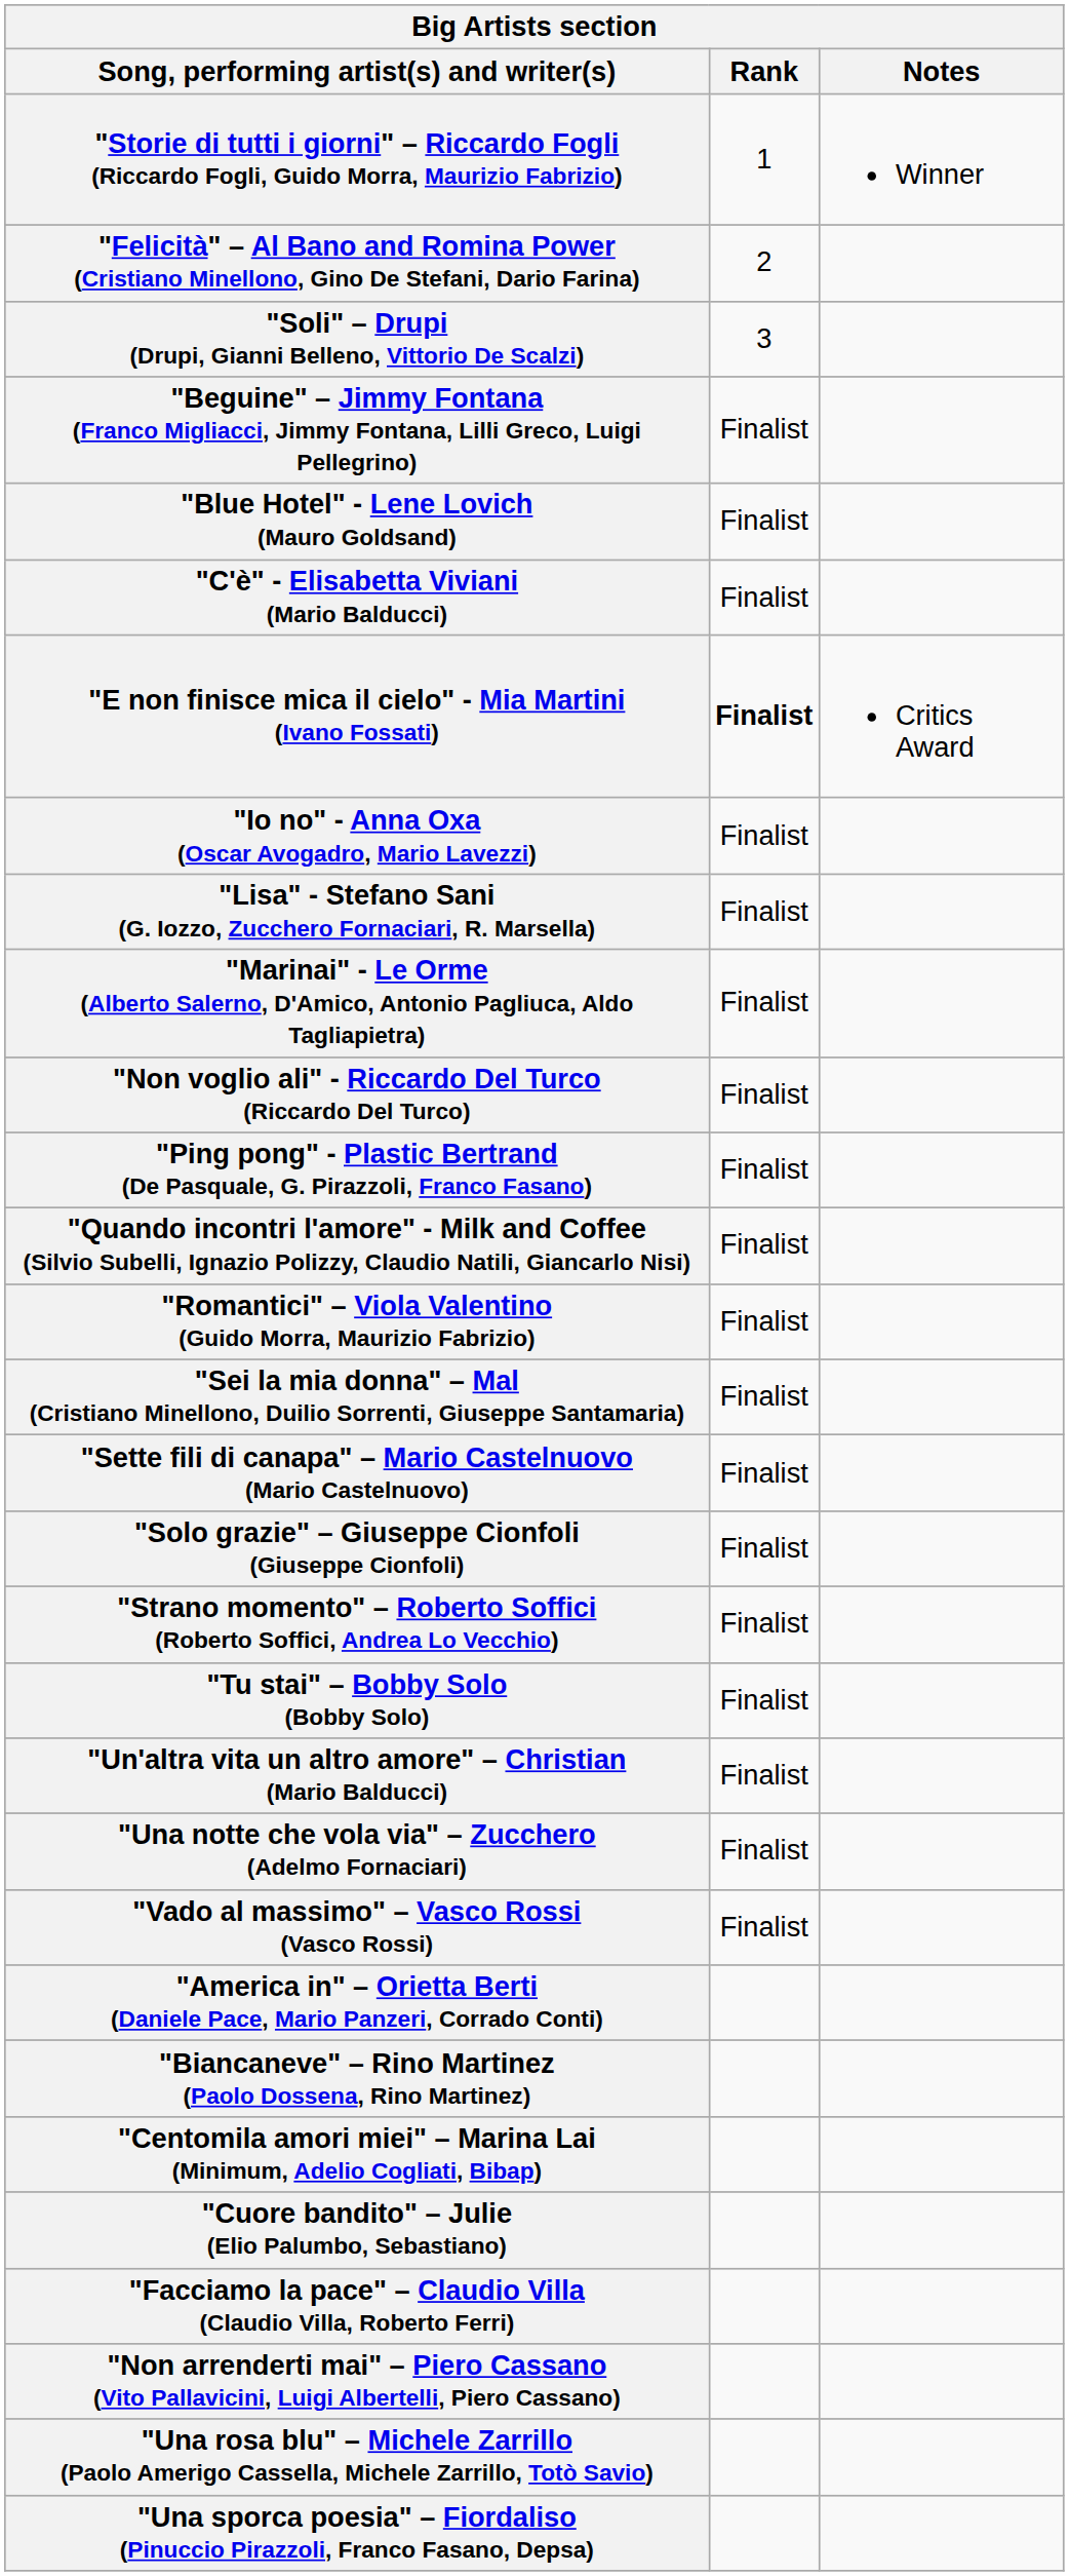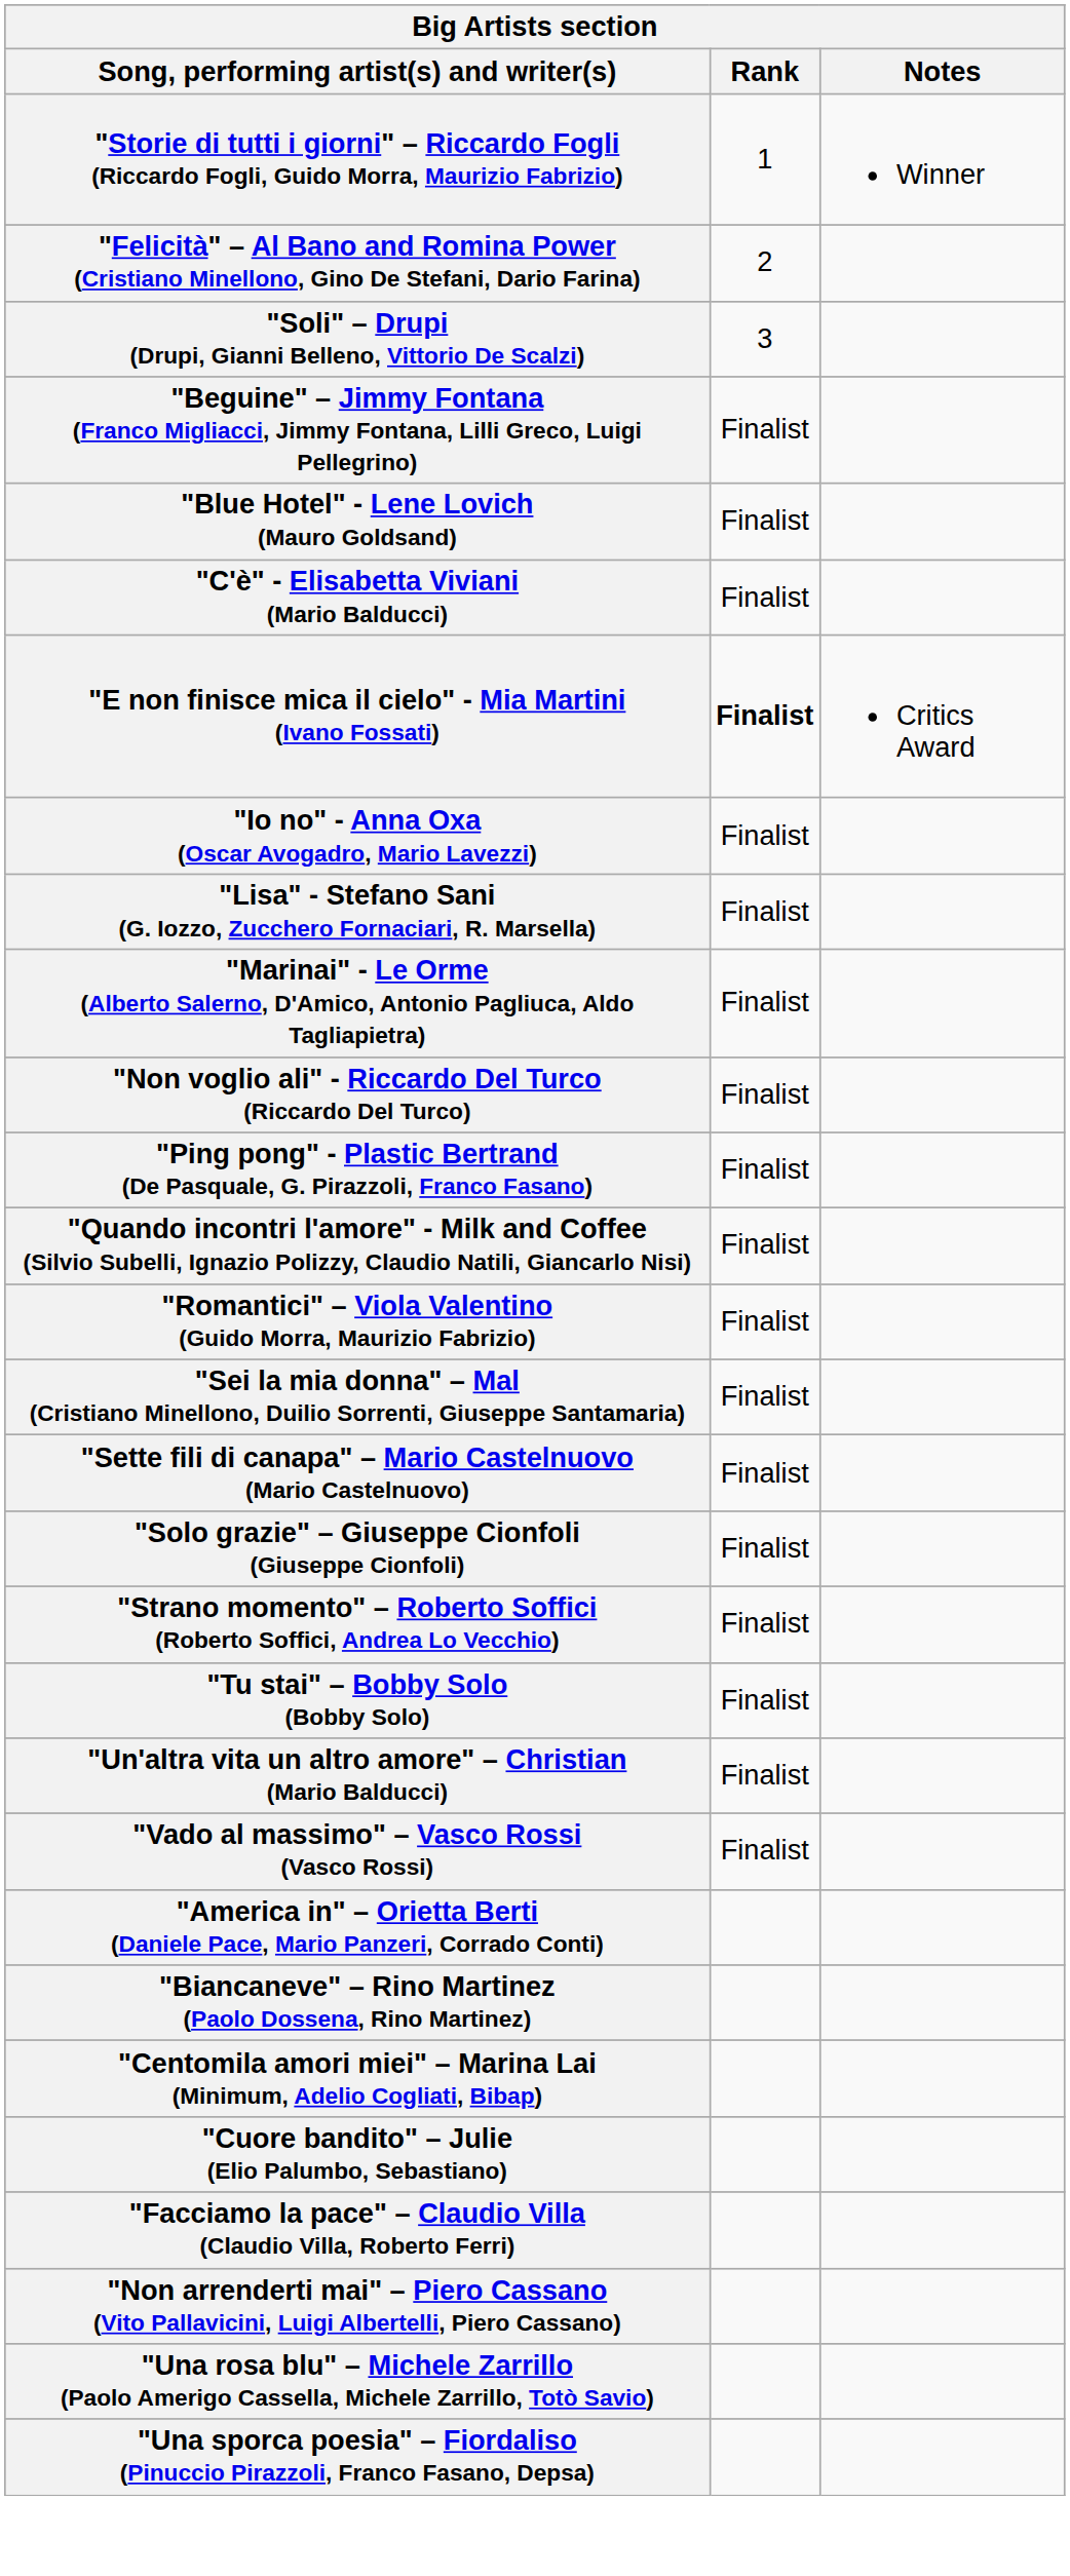 <table class="plainrowheaders wikitable">
 <tr>
 <th colspan="3">Big Artists section </th>
 </tr>
 <tr>
 <th>Song, performing artist(s) and writer(s)</th>
 <th>Rank</th>
 <th>Notes</th>
 </tr>
 <tr>
 <th scope="row">"<a href='#'>Storie di tutti i giorni</a>" –  <a href='#'>Riccardo Fogli</a>  <br><small>(Riccardo Fogli, Guido Morra, <a href='#'>Maurizio Fabrizio</a>)</small></th>
 <td style="text-align:center;">1</td>
 <td><br><ul><li>Winner</li></ul></td>
 </tr>
 <tr>
 <th scope="row">"<a href='#'>Felicità</a>" –  <a href='#'>Al Bano and Romina Power</a> <br><small>(<a href='#'>Cristiano Minellono</a>, Gino De Stefani, Dario Farina)</small></th>
 <td style="text-align:center;">2</td>
 <td></td>
 </tr>
 <tr>
 <th scope="row">"Soli" – <a href='#'>Drupi</a>  <br><small>(Drupi, Gianni Belleno, <a href='#'>Vittorio De Scalzi</a>)</small></th>
 <td style="text-align:center;">3</td>
 <td></td>
 </tr>
 <tr>
 <th scope="row">"Beguine"  – <a href='#'>Jimmy Fontana</a>    <br><small>(<a href='#'>Franco Migliacci</a>, Jimmy Fontana, Lilli Greco, Luigi Pellegrino)</small></th>
 <td style="text-align:center;">Finalist</td>
 <td></td>
 </tr>
 <tr>
 <th scope="row">"Blue Hotel" - <a href='#'>Lene Lovich</a> <br><small>(Mauro Goldsand)</small></th>
 <td style="text-align:center;">Finalist</td>
 <td></td>
 </tr>
 <tr>
 <th scope="row">"C'è" -   	<a href='#'>Elisabetta Viviani</a> <br><small> (Mario Balducci) </small></th>
 <td style="text-align:center;">Finalist</td>
 <td></td>
 </tr>
 <tr>
 <th scope="row">"E non finisce mica il cielo" -  <a href='#'>Mia Martini</a>  <br><small>(<a href='#'>Ivano Fossati</a>) </small></th>
 <td style="text-align:center;"><strong>Finalist</strong></td>
 <td><br><ul><li>Critics Award</li></ul></td>
 </tr>
 <tr>
 <th scope="row">"Io no" -  	<a href='#'>Anna Oxa</a>  <br><small>(<a href='#'>Oscar Avogadro</a>, <a href='#'>Mario Lavezzi</a>)</small></th>
 <td style="text-align:center;">Finalist</td>
 <td></td>
 </tr>
 <tr>
 <th scope="row">"Lisa" - Stefano Sani <br><small> (G. Iozzo, <a href='#'>Zucchero Fornaciari</a>, R. Marsella)</small></th>
 <td style="text-align:center;">Finalist</td>
 <td></td>
 </tr>
 <tr>
 <th scope="row">"Marinai" -  <a href='#'>Le Orme</a> <br><small>(<a href='#'>Alberto Salerno</a>, D'Amico, Antonio Pagliuca, Aldo Tagliapietra)</small></th>
 <td style="text-align:center;">Finalist</td>
 <td></td>
 </tr>
 <tr>
 <th scope="row">"Non voglio ali" - <a href='#'>Riccardo Del Turco</a>   <br><small>(Riccardo Del Turco)</small></th>
 <td style="text-align:center;">Finalist</td>
 <td></td>
 </tr>
 <tr>
 <th scope="row">"Ping pong" - <a href='#'>Plastic Bertrand</a>   <br><small>(De Pasquale, G. Pirazzoli, <a href='#'>Franco Fasano</a>)</small></th>
 <td style="text-align:center;">Finalist</td>
 <td></td>
 </tr>
 <tr>
 <th scope="row">"Quando incontri l'amore" - Milk and Coffee <br><small>(Silvio Subelli, Ignazio Polizzy, Claudio Natili, Giancarlo Nisi)</small></th>
 <td style="text-align:center;">Finalist</td>
 <td></td>
 </tr>
 <tr>
 <th scope="row">"Romantici" – <a href='#'>Viola Valentino</a> <br><small>(Guido Morra, Maurizio Fabrizio)</small></th>
 <td style="text-align:center;">Finalist</td>
 <td></td>
 </tr>
 <tr>
 <th scope="row">"Sei la mia donna" – <a href='#'>Mal</a> <br><small>(Cristiano Minellono, Duilio Sorrenti, Giuseppe Santamaria)</small></th>
 <td style="text-align:center;">Finalist</td>
 <td></td>
 </tr>
 <tr>
 <th scope="row">"Sette fili di canapa" –  <a href='#'>Mario Castelnuovo</a> <br><small>(Mario Castelnuovo)</small></th>
 <td style="text-align:center;">Finalist</td>
 <td></td>
 </tr>
 <tr>
 <th scope="row">"Solo grazie" – Giuseppe Cionfoli<br><small>(Giuseppe Cionfoli)</small></th>
 <td style="text-align:center;">Finalist</td>
 <td></td>
 </tr>
 <tr>
 <th scope="row">"Strano momento" –  <a href='#'>Roberto Soffici</a> <br><small>(Roberto Soffici, <a href='#'>Andrea Lo Vecchio</a>)</small></th>
 <td style="text-align:center;">Finalist</td>
 <td></td>
 </tr>
 <tr>
 <th scope="row">"Tu stai" –  <a href='#'>Bobby Solo</a>  <br><small>(Bobby Solo)</small></th>
 <td style="text-align:center;">Finalist</td>
 <td></td>
 </tr>
 <tr>
 <th scope="row">"Un'altra vita un altro amore" –  <a href='#'>Christian</a> <br><small>(Mario Balducci)</small></th>
 <td style="text-align:center;">Finalist</td>
 <td></td>
 </tr>
 <tr>
-<th scope="row">"Una notte che vola via" –  <a href='#'>Zucchero</a> <br><small>(Adelmo Fornaciari)</small></th>
-<td style="text-align:center;">Finalist</td>
-<td></td>
-</tr>
-<tr>
 <th scope="row">"Vado al massimo" – <a href='#'>Vasco Rossi</a> <br><small>(Vasco Rossi)</small></th>
 <td style="text-align:center;">Finalist</td>
 <td></td>
 </tr>
 <tr>
 <th scope="row">"America in" – <a href='#'>Orietta Berti</a>  <br><small>(<a href='#'>Daniele Pace</a>, <a href='#'>Mario Panzeri</a>, Corrado Conti) </small></th>
 <td></td>
 <td></td>
 </tr>
 <tr>
 <th scope="row">"Biancaneve" – Rino Martinez <br><small>(<a href='#'>Paolo Dossena</a>, Rino Martinez)</small></th>
 <td></td>
 <td></td>
 </tr>
 <tr>
 <th scope="row">"Centomila amori miei" –  	Marina Lai <br><small>(Minimum, <a href='#'>Adelio Cogliati</a>, <a href='#'>Bibap</a>)</small></th>
 <td></td>
 <td></td>
 </tr>
 <tr>
 <th scope="row">"Cuore bandito" –  	Julie <br><small>(Elio Palumbo, Sebastiano)</small></th>
 <td></td>
 <td></td>
 </tr>
 <tr>
 <th scope="row">"Facciamo la pace" –   <a href='#'>Claudio Villa</a>  <br><small>(Claudio Villa, Roberto Ferri)</small></th>
 <td></td>
 <td></td>
 </tr>
 <tr>
 <th scope="row">"Non arrenderti mai" – <a href='#'>Piero Cassano</a> <br><small>(<a href='#'>Vito Pallavicini</a>, <a href='#'>Luigi Albertelli</a>, Piero Cassano)</small></th>
 <td></td>
 <td></td>
 </tr>
 <tr>
 <th scope="row">"Una rosa blu" –  <a href='#'>Michele Zarrillo</a>  <br><small>(Paolo Amerigo Cassella, Michele Zarrillo, <a href='#'>Totò Savio</a>)</small></th>
 <td></td>
 <td></td>
 </tr>
 <tr>
 <th scope="row">"Una sporca poesia" – <a href='#'>Fiordaliso</a> <br><small> 	(<a href='#'>Pinuccio Pirazzoli</a>, Franco Fasano, Depsa)</small></th>
 <td></td>
 <td></td>
 </tr>
 </table>
